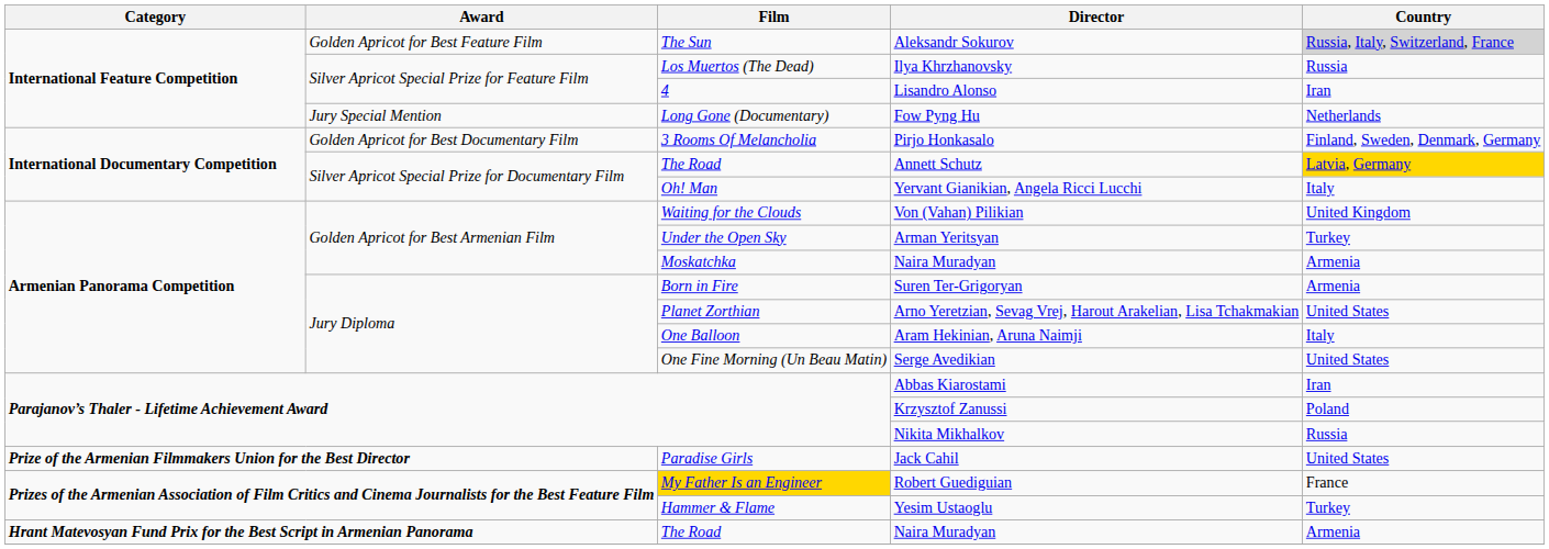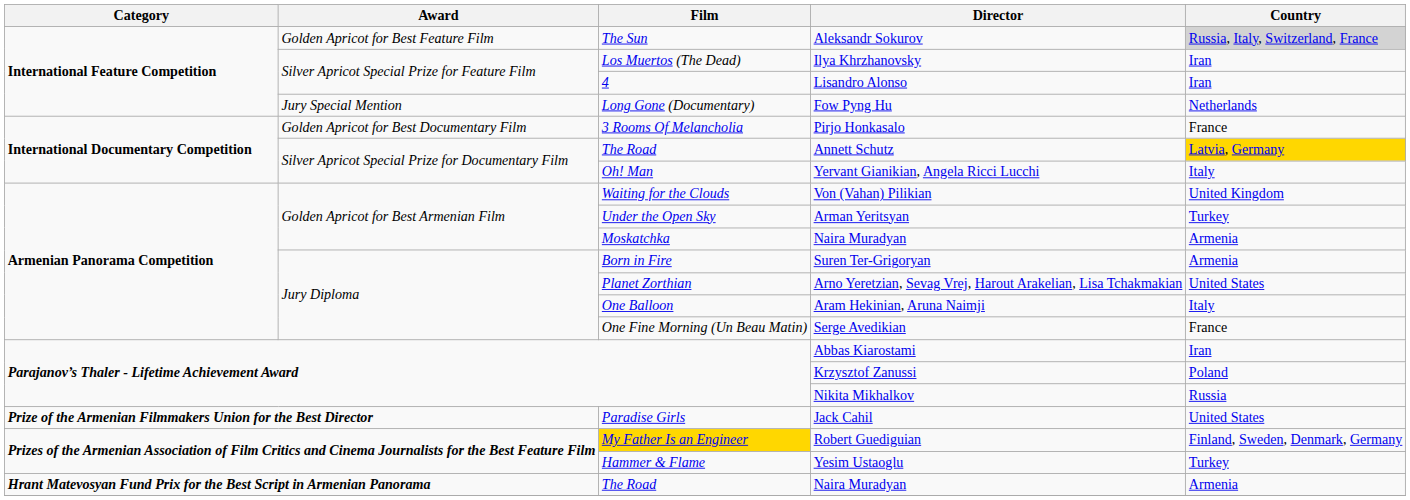 <table class="wikitable sortable">
 <tr>
 <th>Category</th>
 <th>Award</th>
 <th>Film</th>
 <th>Director</th>
 <th>Country</th>
 </tr>
 <tr>
 <td rowspan="4"><strong>International Feature Competition</strong></td>
 <td><em>Golden Apricot for Best Feature Film</em></td>
 <td><em><a href='#'>The Sun</a></em></td>
 <td><a href='#'>Aleksandr Sokurov</a></td>
 <td style="background: lightgrey;"> <a href='#'>Russia</a>,  <a href='#'>Italy</a>,  <a href='#'>Switzerland</a>,  <a href='#'>France</a></td>
 </tr>
 <tr>
 <td rowspan="2"><em>Silver Apricot Special Prize for Feature Film</em></td>
 <td><em><a href='#'>Los Muertos</a> (The Dead)</em></td>
 <td><a href='#'>Ilya Khrzhanovsky</a></td>
-<td> <a href='#'>Russia</a></td>
+<td> <a href='#'>Iran</a></td>
 </tr>
 <tr>
 <td><em><a href='#'>4</a></em></td>
 <td><a href='#'>Lisandro Alonso</a></td>
 <td> <a href='#'>Iran</a></td>
 </tr>
 <tr>
 <td><em>Jury Special Mention</em></td>
 <td><em><a href='#'>Long Gone</a> (Documentary)</em></td>
 <td><a href='#'>Fow Pyng Hu</a></td>
 <td> <a href='#'>Netherlands</a></td>
 </tr>
 <tr>
 <td rowspan="3"><strong>International Documentary Competition</strong></td>
 <td><em>Golden Apricot for Best Documentary Film</em></td>
 <td><em><a href='#'>3 Rooms Of Melancholia</a></em></td>
 <td><a href='#'>Pirjo Honkasalo</a></td>
-<td> <a href='#'>Finland</a>,  <a href='#'>Sweden</a>,  <a href='#'>Denmark</a>,  <a href='#'>Germany</a></td>
+<td> France</td>
 </tr>
 <tr>
 <td rowspan="2"><em>Silver Apricot Special Prize for Documentary Film</em></td>
 <td><em><a href='#'>The Road</a></em></td>
 <td><a href='#'>Annett Schutz</a></td>
 <td style="background: gold;"> <a href='#'>Latvia</a>,  <a href='#'>Germany</a></td>
 </tr>
 <tr>
 <td><em><a href='#'>Oh! Man</a></em></td>
 <td><a href='#'>Yervant Gianikian</a>, <a href='#'>Angela Ricci Lucchi</a></td>
 <td> <a href='#'>Italy</a></td>
 </tr>
 <tr>
 <td rowspan="7"><strong>Armenian Panorama Competition</strong></td>
 <td rowspan="3"><em>Golden Apricot for Best Armenian Film</em></td>
 <td><em><a href='#'>Waiting for the Clouds</a></em></td>
 <td><a href='#'>Von (Vahan) Pilikian</a></td>
 <td> <a href='#'>United Kingdom</a></td>
 </tr>
 <tr>
 <td><em><a href='#'>Under the Open Sky</a></em></td>
 <td><a href='#'>Arman Yeritsyan</a></td>
 <td> <a href='#'>Turkey</a></td>
 </tr>
 <tr>
 <td><em><a href='#'>Moskatchka</a></em></td>
 <td><a href='#'>Naira Muradyan</a></td>
 <td> <a href='#'>Armenia</a></td>
 </tr>
 <tr>
 <td rowspan="4"><em>Jury Diploma</em></td>
 <td><em><a href='#'>Born in Fire</a></em></td>
 <td><a href='#'>Suren Ter-Grigoryan</a></td>
 <td> <a href='#'>Armenia</a></td>
 </tr>
 <tr>
 <td><em><a href='#'>Planet Zorthian</a></em></td>
 <td><a href='#'>Arno Yeretzian</a>, <a href='#'>Sevag Vrej</a>, <a href='#'>Harout Arakelian</a>, <a href='#'>Lisa Tchakmakian</a></td>
 <td> <a href='#'>United States</a></td>
 </tr>
 <tr>
 <td><em><a href='#'>One Balloon</a></em></td>
 <td><a href='#'>Aram Hekinian</a>, <a href='#'>Aruna Naimji</a></td>
 <td> <a href='#'>Italy</a></td>
 </tr>
 <tr>
 <td><em>One Fine Morning (Un Beau Matin)</em></td>
 <td><a href='#'>Serge Avedikian</a></td>
-<td> <a href='#'>United States</a></td>
+<td> France</td>
 </tr>
 <tr>
 <td rowspan="3" colspan="3"><strong><em>Parajanov’s Thaler -  Lifetime Achievement Award</em></strong></td>
 <td><a href='#'>Abbas Kiarostami</a></td>
 <td> <a href='#'>Iran</a></td>
 </tr>
 <tr>
 <td><a href='#'>Krzysztof Zanussi</a></td>
 <td><a href='#'>Poland</a></td>
 </tr>
 <tr>
 <td><a href='#'>Nikita Mikhalkov</a></td>
 <td> <a href='#'>Russia</a></td>
 </tr>
 <tr>
 <td colspan="2"><strong><em>Prize of the Armenian Filmmakers Union for the Best Director</em></strong></td>
 <td><em><a href='#'>Paradise Girls</a></em></td>
 <td><a href='#'>Jack Cahil</a></td>
 <td> <a href='#'>United States</a></td>
 </tr>
 <tr>
 <td rowspan="2" colspan="2"><strong><em>Prizes of the Armenian Association of Film Critics and Cinema Journalists for the Best Feature Film</em></strong></td>
 <td style="background: gold;"><em><a href='#'>My Father Is an Engineer</a></em></td>
 <td><a href='#'>Robert Guediguian</a></td>
-<td> France</td>
+<td> <a href='#'>Finland</a>,  <a href='#'>Sweden</a>,  <a href='#'>Denmark</a>,  <a href='#'>Germany</a></td>
 </tr>
 <tr>
 <td><em><a href='#'>Hammer & Flame</a></em></td>
 <td><a href='#'>Yesim Ustaoglu</a></td>
 <td> <a href='#'>Turkey</a></td>
 </tr>
 <tr>
 <td colspan="2"><strong><em>Hrant Matevosyan Fund Prix for the Best Script in Armenian Panorama</em></strong></td>
 <td><em><a href='#'>The Road</a></em></td>
 <td><a href='#'>Naira Muradyan</a></td>
 <td> <a href='#'>Armenia</a></td>
 </tr>
 <tr>
 </tr>
 </table>
